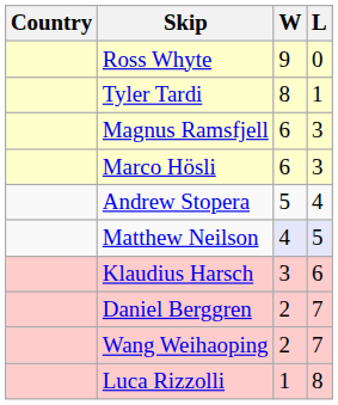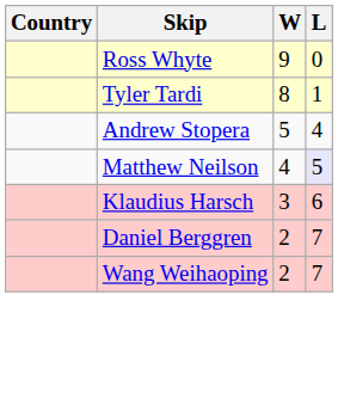 <table class=wikitable>
 <tr>
 <th>Country</th>
 <th>Skip</th>
 <th>W</th>
 <th>L</th>
 </tr>
 <tr style="background:#ffffcc">
 <td></td>
 <td><a href='#'>Ross Whyte</a></td>
 <td>9</td>
 <td>0</td>
 </tr>
 <tr style="background:#ffffcc">
 <td></td>
 <td><a href='#'>Tyler Tardi</a></td>
 <td>8</td>
 <td>1</td>
 </tr>
-<tr style="background:#ffffcc">
-<td></td>
-<td><a href='#'>Magnus Ramsfjell</a></td>
-<td>6</td>
-<td>3</td>
-</tr>
-<tr style="background:#ffffcc">
-<td></td>
-<td><a href='#'>Marco Hösli</a></td>
-<td>6</td>
-<td>3</td>
-</tr>
 <tr>
 <td></td>
 <td><a href='#'>Andrew Stopera</a></td>
 <td>5</td>
 <td>4</td>
 </tr>
 <tr>
 <td></td>
 <td><a href='#'>Matthew Neilson</a></td>
-<td style="background: lavender;">4</td>
+<td>4</td>
 <td style="background: lavender;">5</td>
 </tr>
 <tr bgcolor=#ffcccc>
 <td></td>
 <td><a href='#'>Klaudius Harsch</a></td>
 <td>3</td>
 <td>6</td>
 </tr>
 <tr bgcolor=#ffcccc>
 <td></td>
 <td><a href='#'>Daniel Berggren</a></td>
 <td>2</td>
 <td>7</td>
 </tr>
 <tr bgcolor=#ffcccc>
 <td></td>
 <td><a href='#'>Wang Weihaoping</a></td>
 <td>2</td>
 <td>7</td>
 </tr>
-<tr bgcolor=#ffcccc>
-<td></td>
-<td><a href='#'>Luca Rizzolli</a></td>
-<td>1</td>
-<td>8</td>
-</tr>
 </table>
